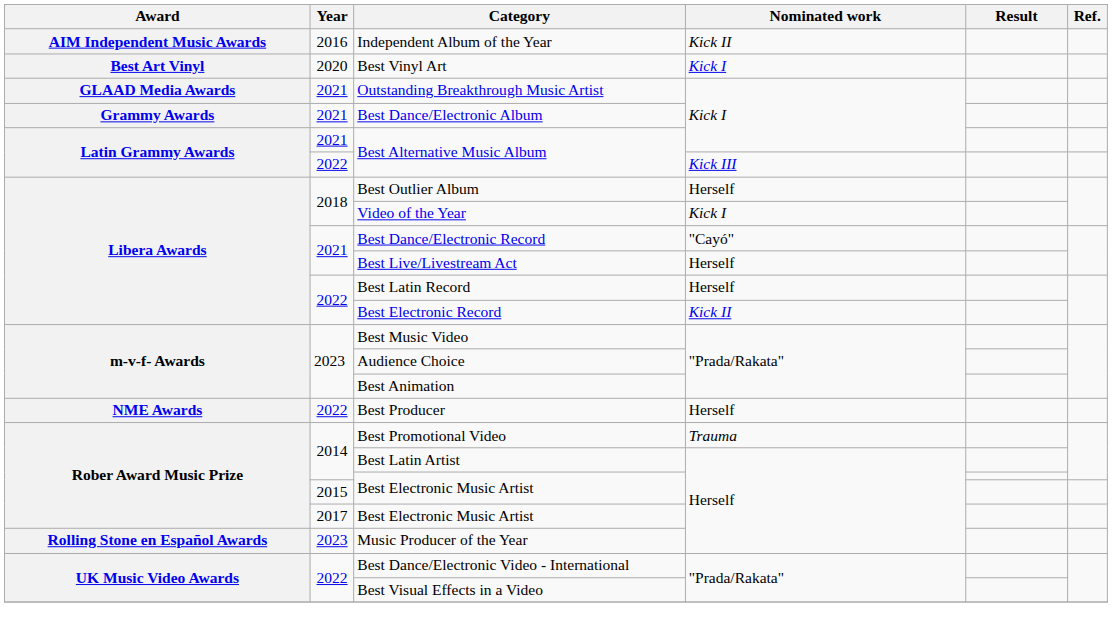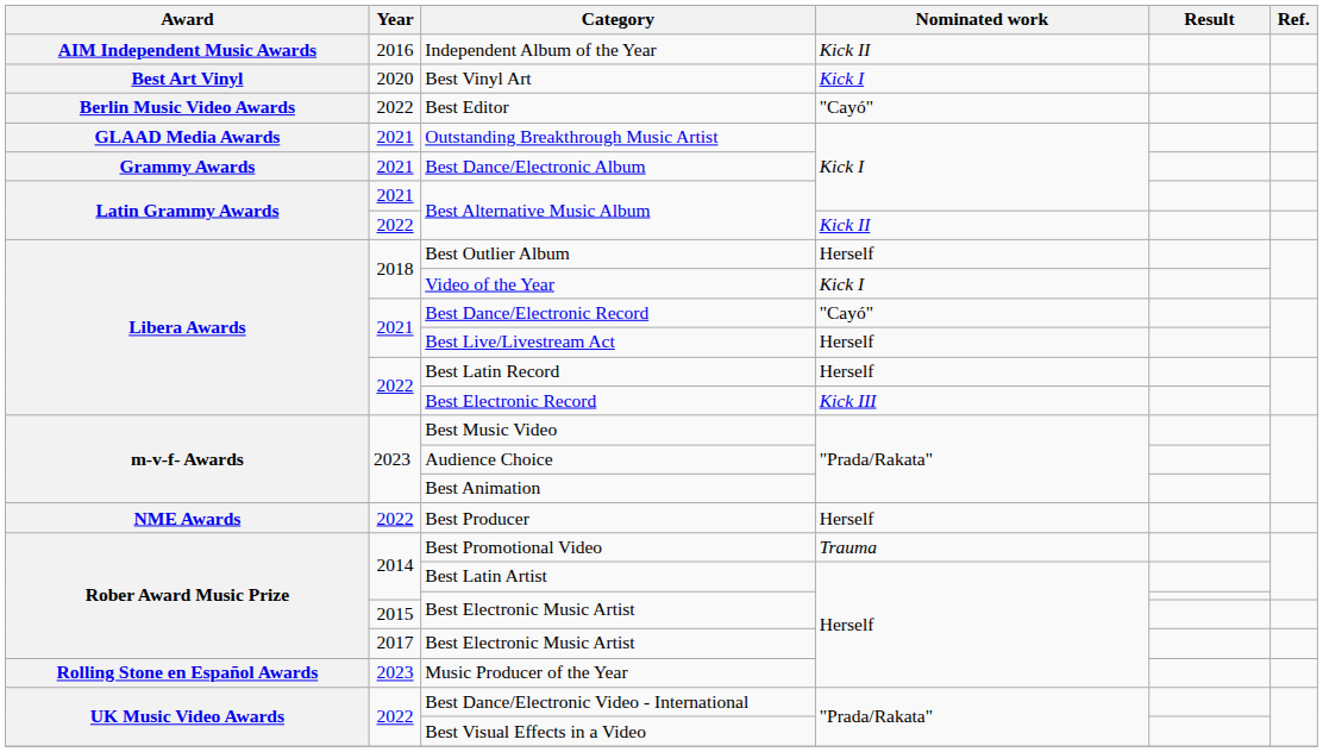 <table class="wikitable sortable plainrowheaders" style="width:90%;">
 <tr>
 <th style="width:24%;">Award</th>
 <th width=3%>Year</th>
 <th style="width:26%;">Category</th>
 <th style="width:22%;">Nominated work</th>
 <th style="width:8%;">Result</th>
 <th style="width:3%;">Ref.</th>
 </tr>
 <tr>
 <th scope="row"><a href='#'>AIM Independent Music Awards</a></th>
 <td align="center">2016</td>
 <td>Independent Album of the Year</td>
 <td><em>Kick II</em></td>
 <td></td>
 <td></td>
 </tr>
 <tr>
 <th scope="row"><a href='#'>Best Art Vinyl</a></th>
 <td align="center">2020</td>
 <td>Best Vinyl Art</td>
 <td><em><a href='#'>Kick I</a></em></td>
+<td></td>
+<td></td>
+</tr>
+<tr>
+<th scope="row"><a href='#'>Berlin Music Video Awards</a></th>
+<td align="center">2022</td>
+<td>Best Editor</td>
+<td>"Cayó"</td>
 <td></td>
 <td></td>
 </tr>
 <tr>
 <th scope="row"><a href='#'>GLAAD Media Awards</a></th>
 <td align="center"><a href='#'>2021</a></td>
 <td><a href='#'>Outstanding Breakthrough Music Artist</a></td>
 <td rowspan="3"><em>Kick I</em></td>
 <td></td>
 <td></td>
 </tr>
 <tr>
 <th scope="row"><a href='#'>Grammy Awards</a></th>
 <td align="center"><a href='#'>2021</a></td>
 <td><a href='#'>Best Dance/Electronic Album</a></td>
 <td></td>
 <td></td>
 </tr>
 <tr>
 <th scope="row" rowspan="2"><a href='#'>Latin Grammy Awards</a></th>
 <td align="center"><a href='#'>2021</a></td>
 <td rowspan="2"><a href='#'>Best Alternative Music Album</a></td>
 <td></td>
 <td></td>
 </tr>
 <tr>
 <td align="center"><a href='#'>2022</a></td>
-<td><em><a href='#'>Kick III</a></em></td>
+<td><em><a href='#'>Kick II</a></em></td>
 <td></td>
 <td></td>
 </tr>
 <tr>
 <th scope="row" rowspan="6"><a href='#'>Libera Awards</a></th>
 <td align="center" rowspan="2">2018</td>
 <td>Best Outlier Album</td>
 <td>Herself</td>
 <td></td>
 <td rowspan=2></td>
 </tr>
 <tr>
 <td><a href='#'>Video of the Year</a></td>
 <td><em>Kick I</em></td>
 <td></td>
 </tr>
 <tr>
 <td align="center" rowspan="2"><a href='#'>2021</a></td>
 <td><a href='#'>Best Dance/Electronic Record</a></td>
 <td>"Cayó"</td>
 <td></td>
 <td rowspan="2"></td>
 </tr>
 <tr>
 <td><a href='#'>Best Live/Livestream Act</a></td>
 <td>Herself</td>
 <td></td>
 </tr>
 <tr>
 <td align="center" rowspan="2"><a href='#'>2022</a></td>
 <td>Best Latin Record</td>
 <td>Herself</td>
 <td></td>
 <td rowspan="2"></td>
 </tr>
 <tr>
 <td><a href='#'>Best Electronic Record</a></td>
-<td><em><a href='#'>Kick II</a></em></td>
+<td><em><a href='#'>Kick III</a></em></td>
 <td></td>
 </tr>
 <tr>
 <th scope="row" rowspan=3>m-v-f- Awards</th>
 <td rowspan=3>2023</td>
 <td>Best Music Video</td>
 <td rowspan=3>"Prada/Rakata"</td>
 <td></td>
 <td rowspan=3></td>
 </tr>
 <tr>
 <td>Audience Choice</td>
 <td></td>
 </tr>
 <tr>
 <td>Best Animation</td>
 <td></td>
 </tr>
 <tr>
 <th scope="row"><a href='#'>NME Awards</a></th>
 <td align="center"><a href='#'>2022</a></td>
 <td>Best Producer</td>
 <td>Herself</td>
 <td></td>
 <td></td>
 </tr>
 <tr>
 <th scope="row" rowspan="5">Rober Award Music Prize</th>
 <td align="center" rowspan="3">2014</td>
 <td>Best Promotional Video</td>
 <td><em>Trauma</em></td>
 <td></td>
 <td rowspan="3"></td>
 </tr>
 <tr>
 <td>Best Latin Artist</td>
 <td rowspan="5">Herself</td>
 <td></td>
 </tr>
 <tr>
 <td rowspan="2">Best Electronic Music Artist</td>
 <td></td>
 </tr>
 <tr>
 <td align="center">2015</td>
 <td></td>
 <td></td>
 </tr>
 <tr>
 <td align="center">2017</td>
 <td>Best Electronic Music Artist</td>
 <td></td>
 <td></td>
 </tr>
 <tr>
 <th scope="row"><a href='#'>Rolling Stone en Español Awards</a></th>
 <td align="center"><a href='#'>2023</a></td>
 <td>Music Producer of the Year</td>
 <td></td>
 <td></td>
 </tr>
 <tr>
 <th scope="row" rowspan="2"><a href='#'>UK Music Video Awards</a></th>
 <td align="center" rowspan="2"><a href='#'>2022</a></td>
 <td>Best Dance/Electronic Video - International</td>
 <td rowspan="2">"Prada/Rakata"</td>
 <td></td>
 <td rowspan="2"></td>
 </tr>
 <tr>
 <td>Best Visual Effects in a Video</td>
 <td></td>
 </tr>
 <tr>
 </tr>
 </table>
